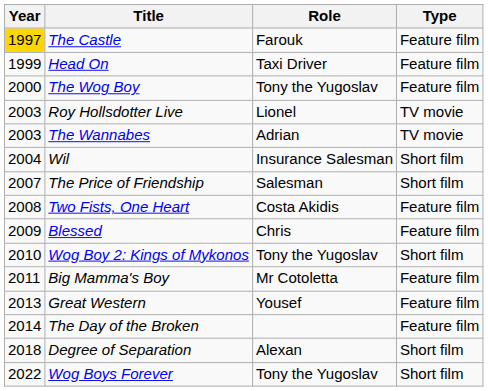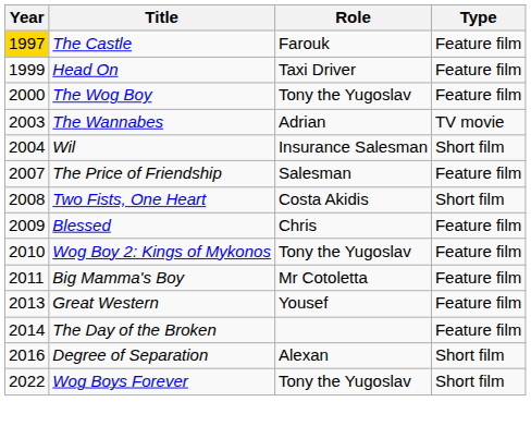 <table class="wikitable">
 <tr>
 <th>Year</th>
 <th>Title</th>
 <th>Role</th>
 <th>Type</th>
 </tr>
 <tr>
 <td style="background: gold;">1997</td>
 <td><em><a href='#'>The Castle</a></em></td>
 <td>Farouk</td>
 <td>Feature film</td>
 </tr>
 <tr>
 <td>1999</td>
 <td><em><a href='#'>Head On</a></em></td>
 <td>Taxi Driver</td>
 <td>Feature film</td>
 </tr>
 <tr>
 <td>2000</td>
 <td><em><a href='#'>The Wog Boy</a></em></td>
 <td>Tony the Yugoslav</td>
 <td>Feature film</td>
 </tr>
 <tr>
 <td>2003</td>
-<td><em>Roy Hollsdotter Live</em></td>
-<td>Lionel</td>
-<td>TV movie</td>
-</tr>
-<tr>
-<td>2003</td>
 <td><em><a href='#'>The Wannabes</a></em></td>
 <td>Adrian</td>
 <td>TV movie</td>
 </tr>
 <tr>
 <td>2004</td>
 <td><em>Wil</em></td>
 <td>Insurance Salesman</td>
 <td>Short film</td>
 </tr>
 <tr>
 <td>2007</td>
 <td><em>The Price of Friendship</em></td>
 <td>Salesman</td>
-<td>Short film</td>
+<td>Feature film</td>
 </tr>
 <tr>
 <td>2008</td>
 <td><em><a href='#'>Two Fists, One Heart</a></em></td>
 <td>Costa Akidis</td>
-<td>Feature film</td>
+<td>Short film</td>
 </tr>
 <tr>
 <td>2009</td>
 <td><em><a href='#'>Blessed</a></em></td>
 <td>Chris</td>
 <td>Feature film</td>
 </tr>
 <tr>
 <td>2010</td>
 <td><em><a href='#'>Wog Boy 2: Kings of Mykonos</a></em></td>
 <td>Tony the Yugoslav</td>
-<td>Short film</td>
+<td>Feature film</td>
 </tr>
 <tr>
 <td>2011</td>
 <td><em>Big Mamma's Boy</em></td>
 <td>Mr Cotoletta</td>
 <td>Feature film</td>
 </tr>
 <tr>
 <td>2013</td>
 <td><em>Great Western</em></td>
 <td>Yousef</td>
 <td>Feature film</td>
 </tr>
 <tr>
 <td>2014</td>
 <td><em>The Day of the Broken</em></td>
 <td></td>
 <td>Feature film</td>
 </tr>
 <tr>
-<td>2018</td>
+<td>2016</td>
 <td><em>Degree of Separation</em></td>
 <td>Alexan</td>
 <td>Short film</td>
 </tr>
 <tr>
 <td>2022</td>
 <td><em><a href='#'>Wog Boys Forever</a></em></td>
 <td>Tony the Yugoslav</td>
 <td>Short film</td>
 </tr>
 </table>
